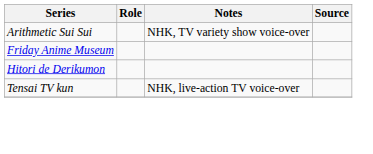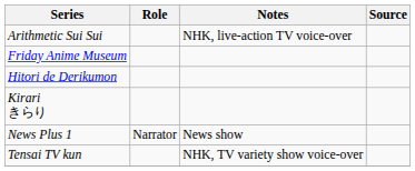 <table class="wikitable sortable plainrowheaders">
 <tr>
 <th>Series</th>
 <th>Role</th>
 <th class="unsortable">Notes</th>
 <th class="unsortable">Source</th>
 </tr>
 <tr>
 <td><em>Arithmetic Sui Sui</em>  </td>
 <td></td>
-<td>NHK, TV variety show voice-over</td>
+<td>NHK, live-action TV voice-over</td>
 <td></td>
 </tr>
 <tr>
 <td><em><a href='#'>Friday Anime Museum</a></em></td>
 <td></td>
 <td></td>
 <td></td>
 </tr>
 <tr>
 <td><em><a href='#'>Hitori de Derikumon</a></em></td>
 <td></td>
 <td></td>
 <td></td>
 </tr>
 <tr>
+<td><em>Kirari</em><br>きらり</td>
+<td></td>
+<td></td>
+<td></td>
+</tr>
+<tr>
+<td><em>News Plus 1</em></td>
+<td>Narrator</td>
+<td>News show</td>
+<td></td>
+</tr>
+<tr>
 <td><em>Tensai TV kun</em></td>
 <td></td>
-<td>NHK, live-action TV voice-over</td>
+<td>NHK, TV variety show voice-over</td>
 <td></td>
 </tr>
 <tr>
 </tr>
 </table>
